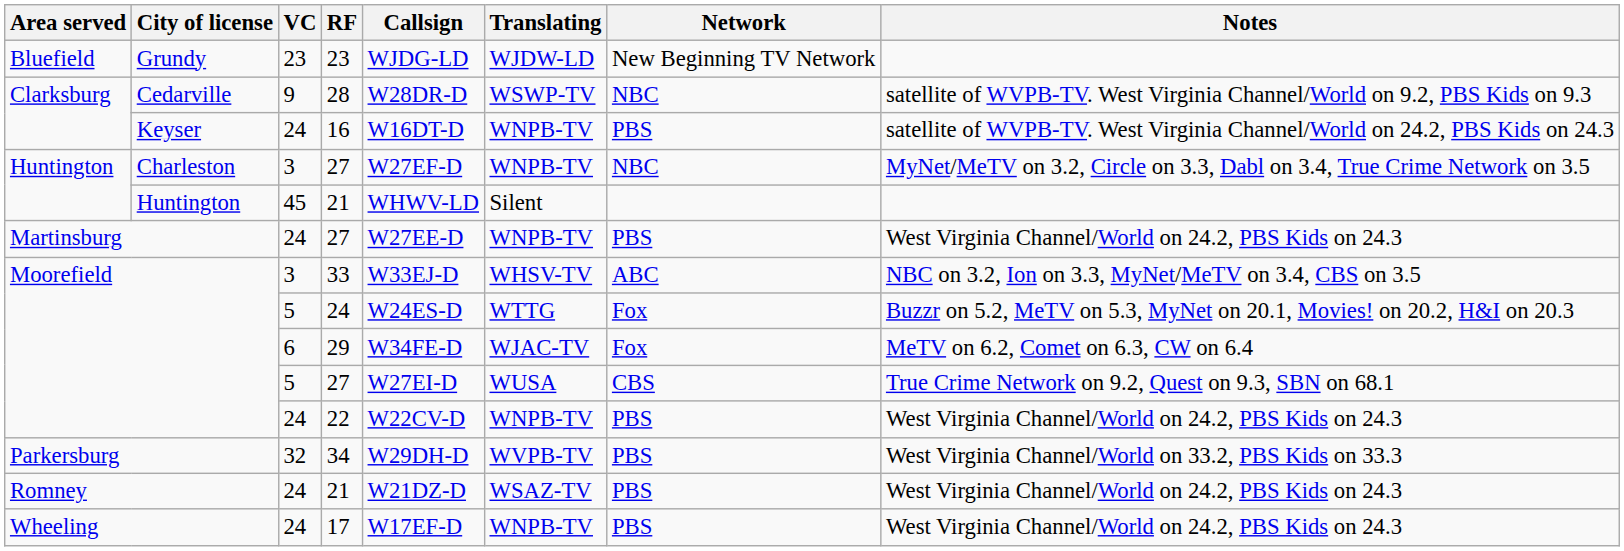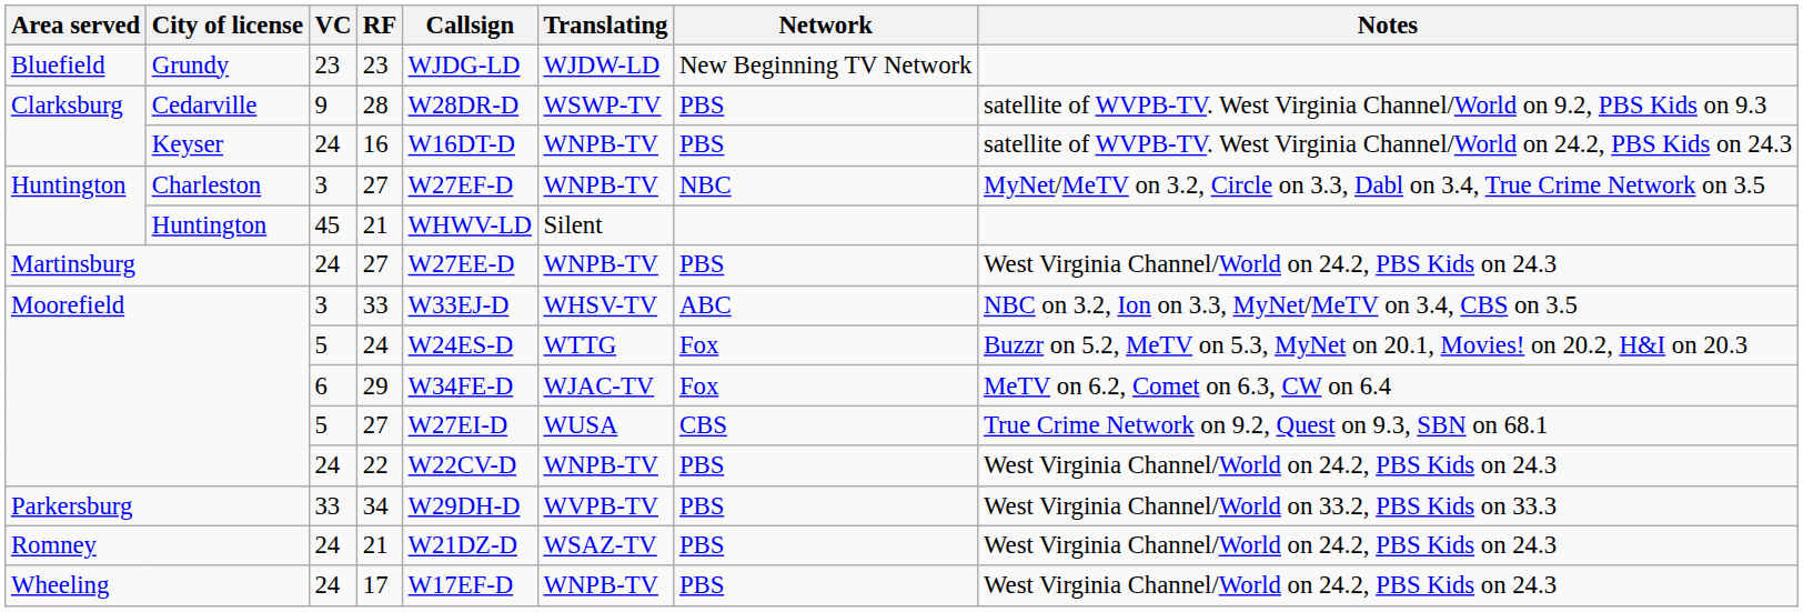 <table class="sortable wikitable" style="margin: 1em 1em 1em 0; background: #f9f9f9;">
 <tr>
 <th>Area served</th>
 <th>City of license</th>
 <th>VC</th>
 <th>RF</th>
 <th>Callsign</th>
 <th>Translating</th>
 <th>Network</th>
 <th class="unsortable">Notes</th>
 </tr>
 <tr style="vertical-align: top; text-align: left;">
 <td><a href='#'>Bluefield</a></td>
 <td><a href='#'>Grundy</a></td>
 <td>23</td>
 <td>23</td>
 <td><a href='#'>WJDG-LD</a></td>
 <td><a href='#'>WJDW-LD</a></td>
 <td>New Beginning TV Network</td>
 <td></td>
 </tr>
 <tr style="vertical-align: top; text-align: left;">
 <td colspan="1" rowspan="2"><a href='#'>Clarksburg</a></td>
 <td><a href='#'>Cedarville</a></td>
 <td>9</td>
 <td>28</td>
 <td><a href='#'>W28DR-D</a></td>
 <td><a href='#'>WSWP-TV</a></td>
-<td><a href='#'>NBC</a></td>
+<td><a href='#'>PBS</a></td>
 <td>satellite of <a href='#'>WVPB-TV</a>. West Virginia Channel/<a href='#'>World</a> on 9.2, <a href='#'>PBS Kids</a> on 9.3</td>
 </tr>
 <tr style="vertical-align: top; text-align: left;">
 <td><a href='#'>Keyser</a></td>
 <td>24</td>
 <td>16</td>
 <td><a href='#'>W16DT-D</a></td>
 <td><a href='#'>WNPB-TV</a></td>
 <td><a href='#'>PBS</a></td>
 <td>satellite of <a href='#'>WVPB-TV</a>. West Virginia Channel/<a href='#'>World</a> on 24.2, <a href='#'>PBS Kids</a> on 24.3</td>
 </tr>
 <tr style="vertical-align: top; text-align: left;">
 <td rowspan="2"><a href='#'>Huntington</a></td>
 <td><a href='#'>Charleston</a></td>
 <td>3</td>
 <td>27</td>
 <td><a href='#'>W27EF-D</a></td>
 <td><a href='#'>WNPB-TV</a></td>
 <td><a href='#'>NBC</a></td>
 <td><a href='#'>MyNet</a>/<a href='#'>MeTV</a> on 3.2, <a href='#'>Circle</a> on 3.3, <a href='#'>Dabl</a> on 3.4, <a href='#'>True Crime Network</a> on 3.5</td>
 </tr>
 <tr style="vertical-align: top; text-align: left;">
 <td><a href='#'>Huntington</a></td>
 <td>45</td>
 <td>21</td>
 <td><a href='#'>WHWV-LD</a></td>
 <td>Silent</td>
 <td></td>
 </tr>
 <tr style="vertical-align: top; text-align: left;">
 <td colspan="2" rowspan="1"><a href='#'>Martinsburg</a></td>
 <td>24</td>
 <td>27</td>
 <td><a href='#'>W27EE-D</a></td>
 <td><a href='#'>WNPB-TV</a></td>
 <td><a href='#'>PBS</a></td>
 <td>West Virginia Channel/<a href='#'>World</a> on 24.2, <a href='#'>PBS Kids</a> on 24.3</td>
 </tr>
 <tr style="vertical-align: top; text-align: left;">
 <td colspan="2" rowspan="5"><a href='#'>Moorefield</a></td>
 <td>3</td>
 <td>33</td>
 <td><a href='#'>W33EJ-D</a></td>
 <td><a href='#'>WHSV-TV</a></td>
 <td><a href='#'>ABC</a></td>
 <td><a href='#'>NBC</a> on 3.2, <a href='#'>Ion</a> on 3.3, <a href='#'>MyNet</a>/<a href='#'>MeTV</a> on 3.4, <a href='#'>CBS</a> on 3.5</td>
 </tr>
 <tr style="vertical-align: top; text-align: left;">
 <td>5</td>
 <td>24</td>
 <td><a href='#'>W24ES-D</a></td>
 <td><a href='#'>WTTG</a></td>
 <td><a href='#'>Fox</a></td>
 <td><a href='#'>Buzzr</a> on 5.2, <a href='#'>MeTV</a> on 5.3, <a href='#'>MyNet</a> on 20.1, <a href='#'>Movies!</a> on 20.2, <a href='#'>H&I</a> on 20.3</td>
 </tr>
 <tr style="vertical-align: top; text-align: left;">
 <td>6</td>
 <td>29</td>
 <td><a href='#'>W34FE-D</a></td>
 <td><a href='#'>WJAC-TV</a></td>
 <td><a href='#'>Fox</a></td>
 <td><a href='#'>MeTV</a> on 6.2, <a href='#'>Comet</a> on 6.3, <a href='#'>CW</a> on 6.4</td>
 </tr>
 <tr style="vertical-align: top; text-align: left;">
 <td>5</td>
 <td>27</td>
 <td><a href='#'>W27EI-D</a></td>
 <td><a href='#'>WUSA</a></td>
 <td><a href='#'>CBS</a></td>
 <td><a href='#'>True Crime Network</a> on 9.2, <a href='#'>Quest</a> on 9.3, <a href='#'>SBN</a> on 68.1</td>
 </tr>
 <tr style="vertical-align: top; text-align: left;">
 <td>24</td>
 <td>22</td>
 <td><a href='#'>W22CV-D</a></td>
 <td><a href='#'>WNPB-TV</a></td>
 <td><a href='#'>PBS</a></td>
 <td>West Virginia Channel/<a href='#'>World</a> on 24.2, <a href='#'>PBS Kids</a> on 24.3</td>
 </tr>
 <tr style="vertical-align: top; text-align: left;">
 <td colspan="2" rowspan="1"><a href='#'>Parkersburg</a></td>
-<td>32</td>
+<td>33</td>
 <td>34</td>
 <td><a href='#'>W29DH-D</a></td>
 <td><a href='#'>WVPB-TV</a></td>
 <td><a href='#'>PBS</a></td>
 <td>West Virginia Channel/<a href='#'>World</a> on 33.2, <a href='#'>PBS Kids</a> on 33.3</td>
 </tr>
 <tr style="vertical-align: top; text-align: left;">
 <td colspan="2" rowspan="1"><a href='#'>Romney</a></td>
 <td>24</td>
 <td>21</td>
 <td><a href='#'>W21DZ-D</a></td>
 <td><a href='#'>WSAZ-TV</a></td>
 <td><a href='#'>PBS</a></td>
 <td>West Virginia Channel/<a href='#'>World</a> on 24.2, <a href='#'>PBS Kids</a> on 24.3</td>
 </tr>
 <tr style="vertical-align: top; text-align: left;">
 <td colspan="2" rowspan="1"><a href='#'>Wheeling</a></td>
 <td>24</td>
 <td>17</td>
 <td><a href='#'>W17EF-D</a></td>
 <td><a href='#'>WNPB-TV</a></td>
 <td><a href='#'>PBS</a></td>
 <td>West Virginia Channel/<a href='#'>World</a> on 24.2, <a href='#'>PBS Kids</a> on 24.3</td>
 </tr>
 </table>
